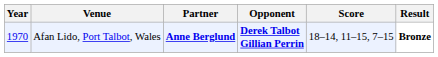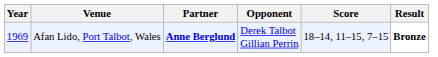 <table class="sortable wikitable" style="font-size: 90%;">
 <tr>
 <th>Year</th>
 <th>Venue</th>
 <th>Partner</th>
 <th>Opponent</th>
 <th>Score</th>
 <th>Result</th>
 </tr>
 <tr style="background:#ECF2FF">
-<td align="center"><a href='#'>1970</a></td>
+<td align="center"><a href='#'>1969</a></td>
 <td align="left">Afan Lido, <a href='#'>Port Talbot</a>, Wales</td>
 <td align="left"><strong> <a href='#'>Anne Berglund</a></strong></td>
-<td align="left"><strong> <a href='#'>Derek Talbot</a> <br>  <a href='#'>Gillian Perrin</a></strong></td>
+<td align="left"> <a href='#'>Derek Talbot</a> <br>  <a href='#'>Gillian Perrin</a></td>
 <td align="left">18–14, 11–15, 7–15</td>
 <td style="text-align:left; background: white"> <strong>Bronze</strong></td>
 </tr>
 </table>
